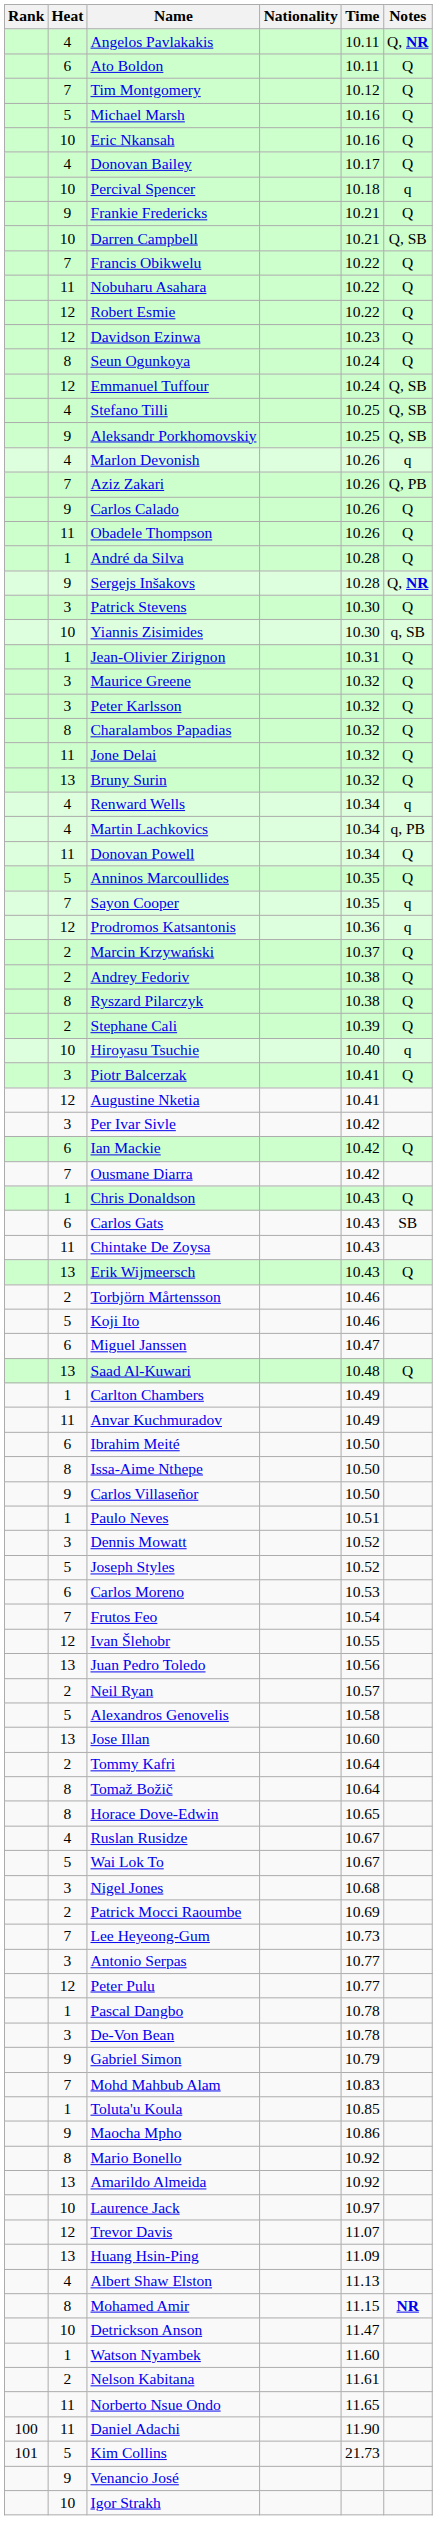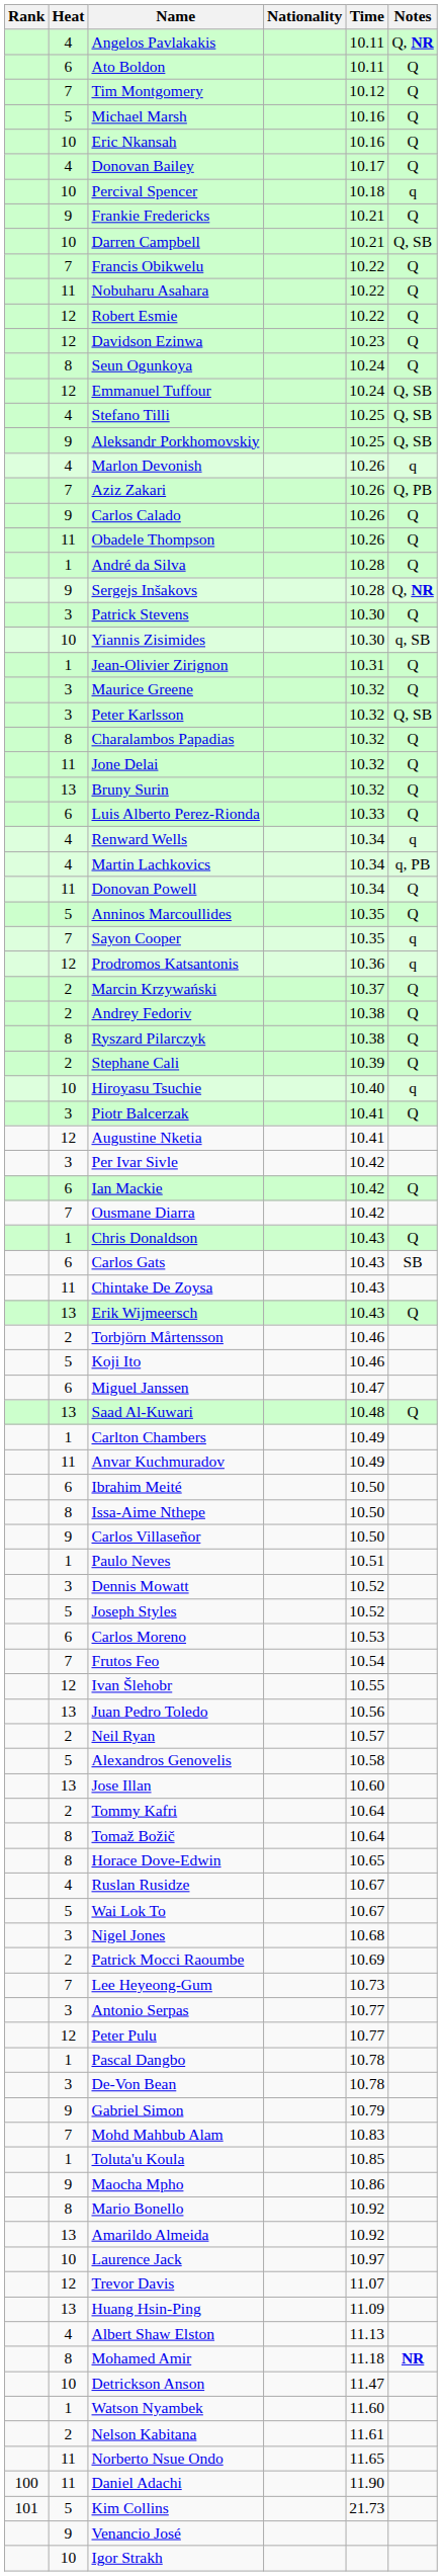 <table class="wikitable sortable" style="text-align:center">
 <tr>
 <th>Rank</th>
 <th>Heat</th>
 <th>Name</th>
 <th>Nationality</th>
 <th>Time</th>
 <th>Notes</th>
 </tr>
 <tr bgcolor=ccffcc>
 <td></td>
 <td>4</td>
 <td align=left><a href='#'>Angelos Pavlakakis</a></td>
 <td align=left></td>
 <td>10.11</td>
 <td>Q, <strong><a href='#'>NR</a></strong></td>
 </tr>
 <tr bgcolor=ccffcc>
 <td></td>
 <td>6</td>
 <td align=left><a href='#'>Ato Boldon</a></td>
 <td align=left></td>
 <td>10.11</td>
 <td>Q</td>
 </tr>
 <tr bgcolor=ccffcc>
 <td></td>
 <td>7</td>
 <td align=left><a href='#'>Tim Montgomery</a></td>
 <td align=left></td>
 <td>10.12</td>
 <td>Q</td>
 </tr>
 <tr bgcolor=ccffcc>
 <td></td>
 <td>5</td>
 <td align=left><a href='#'>Michael Marsh</a></td>
 <td align=left></td>
 <td>10.16</td>
 <td>Q</td>
 </tr>
 <tr bgcolor=ccffcc>
 <td></td>
 <td>10</td>
 <td align=left><a href='#'>Eric Nkansah</a></td>
 <td align=left></td>
 <td>10.16</td>
 <td>Q</td>
 </tr>
 <tr bgcolor=ccffcc>
 <td></td>
 <td>4</td>
 <td align=left><a href='#'>Donovan Bailey</a></td>
 <td align=left></td>
 <td>10.17</td>
 <td>Q</td>
 </tr>
 <tr bgcolor=ccffcc>
 <td></td>
 <td>10</td>
 <td align=left><a href='#'>Percival Spencer</a></td>
 <td align=left></td>
 <td>10.18</td>
 <td>q</td>
 </tr>
 <tr bgcolor=ccffcc>
 <td></td>
 <td>9</td>
 <td align=left><a href='#'>Frankie Fredericks</a></td>
 <td align=left></td>
 <td>10.21</td>
 <td>Q</td>
 </tr>
 <tr bgcolor=ccffcc>
 <td></td>
 <td>10</td>
 <td align=left><a href='#'>Darren Campbell</a></td>
 <td align=left></td>
 <td>10.21</td>
 <td>Q, SB</td>
 </tr>
 <tr bgcolor=ccffcc>
 <td></td>
 <td>7</td>
 <td align=left><a href='#'>Francis Obikwelu</a></td>
 <td align=left></td>
 <td>10.22</td>
 <td>Q</td>
 </tr>
 <tr bgcolor=ccffcc>
 <td></td>
 <td>11</td>
 <td align=left><a href='#'>Nobuharu Asahara</a></td>
 <td align=left></td>
 <td>10.22</td>
 <td>Q</td>
 </tr>
 <tr bgcolor=ccffcc>
 <td></td>
 <td>12</td>
 <td align=left><a href='#'>Robert Esmie</a></td>
 <td align=left></td>
 <td>10.22</td>
 <td>Q</td>
 </tr>
 <tr bgcolor=ccffcc>
 <td></td>
 <td>12</td>
 <td align=left><a href='#'>Davidson Ezinwa</a></td>
 <td align=left></td>
 <td>10.23</td>
 <td>Q</td>
 </tr>
 <tr bgcolor=ccffcc>
 <td></td>
 <td>8</td>
 <td align=left><a href='#'>Seun Ogunkoya</a></td>
 <td align=left></td>
 <td>10.24</td>
 <td>Q</td>
 </tr>
 <tr bgcolor=ccffcc>
 <td></td>
 <td>12</td>
 <td align=left><a href='#'>Emmanuel Tuffour</a></td>
 <td align=left></td>
 <td>10.24</td>
 <td>Q, SB</td>
 </tr>
 <tr bgcolor=ccffcc>
 <td></td>
 <td>4</td>
 <td align=left><a href='#'>Stefano Tilli</a></td>
 <td align=left></td>
 <td>10.25</td>
 <td>Q, SB</td>
 </tr>
 <tr bgcolor=ccffcc>
 <td></td>
 <td>9</td>
 <td align=left><a href='#'>Aleksandr Porkhomovskiy</a></td>
 <td align=left></td>
 <td>10.25</td>
 <td>Q, SB</td>
 </tr>
 <tr bgcolor=ddffdd>
 <td></td>
 <td>4</td>
 <td align=left><a href='#'>Marlon Devonish</a></td>
 <td align=left></td>
 <td>10.26</td>
 <td>q</td>
 </tr>
 <tr bgcolor=ccffcc>
 <td></td>
 <td>7</td>
 <td align=left><a href='#'>Aziz Zakari</a></td>
 <td align=left></td>
 <td>10.26</td>
 <td>Q, PB</td>
 </tr>
 <tr bgcolor=ccffcc>
 <td></td>
 <td>9</td>
 <td align=left><a href='#'>Carlos Calado</a></td>
 <td align=left></td>
 <td>10.26</td>
 <td>Q</td>
 </tr>
 <tr bgcolor=ccffcc>
 <td></td>
 <td>11</td>
 <td align=left><a href='#'>Obadele Thompson</a></td>
 <td align=left></td>
 <td>10.26</td>
 <td>Q</td>
 </tr>
 <tr bgcolor=ccffcc>
 <td></td>
 <td>1</td>
 <td align=left><a href='#'>André da Silva</a></td>
 <td align=left></td>
 <td>10.28</td>
 <td>Q</td>
 </tr>
 <tr bgcolor=ddffdd>
 <td></td>
 <td>9</td>
 <td align=left><a href='#'>Sergejs Inšakovs</a></td>
 <td align=left></td>
 <td>10.28</td>
 <td>Q, <strong><a href='#'>NR</a></strong></td>
 </tr>
 <tr bgcolor=ccffcc>
 <td></td>
 <td>3</td>
 <td align=left><a href='#'>Patrick Stevens</a></td>
 <td align=left></td>
 <td>10.30</td>
 <td>Q</td>
 </tr>
 <tr bgcolor=ddffdd>
 <td></td>
 <td>10</td>
 <td align=left><a href='#'>Yiannis Zisimides</a></td>
 <td align=left></td>
 <td>10.30</td>
 <td>q, SB</td>
 </tr>
 <tr bgcolor=ccffcc>
 <td></td>
 <td>1</td>
 <td align=left><a href='#'>Jean-Olivier Zirignon</a></td>
 <td align=left></td>
 <td>10.31</td>
 <td>Q</td>
 </tr>
 <tr bgcolor=ccffcc>
 <td></td>
 <td>3</td>
 <td align=left><a href='#'>Maurice Greene</a></td>
 <td align=left></td>
 <td>10.32</td>
 <td>Q</td>
 </tr>
 <tr bgcolor=ccffcc>
 <td></td>
 <td>3</td>
 <td align=left><a href='#'>Peter Karlsson</a></td>
 <td align=left></td>
 <td>10.32</td>
-<td>Q</td>
+<td>Q, SB</td>
 </tr>
 <tr bgcolor=ccffcc>
 <td></td>
 <td>8</td>
 <td align=left><a href='#'>Charalambos Papadias</a></td>
 <td align=left></td>
 <td>10.32</td>
 <td>Q</td>
 </tr>
 <tr bgcolor=ccffcc>
 <td></td>
 <td>11</td>
 <td align=left><a href='#'>Jone Delai</a></td>
 <td align=left></td>
 <td>10.32</td>
 <td>Q</td>
 </tr>
 <tr bgcolor=ccffcc>
 <td></td>
 <td>13</td>
 <td align=left><a href='#'>Bruny Surin</a></td>
 <td align=left></td>
 <td>10.32</td>
+<td>Q</td>
+</tr>
+<tr bgcolor=ccffcc>
+<td></td>
+<td>6</td>
+<td align=left><a href='#'>Luis Alberto Perez-Rionda</a></td>
+<td align=left></td>
+<td>10.33</td>
 <td>Q</td>
 </tr>
 <tr bgcolor=ddffdd>
 <td></td>
 <td>4</td>
 <td align=left><a href='#'>Renward Wells</a></td>
 <td align=left></td>
 <td>10.34</td>
 <td>q</td>
 </tr>
 <tr bgcolor=ddffdd>
 <td></td>
 <td>4</td>
 <td align=left><a href='#'>Martin Lachkovics</a></td>
 <td align=left></td>
 <td>10.34</td>
 <td>q, PB</td>
 </tr>
 <tr bgcolor=ddffdd>
 <td></td>
 <td>11</td>
 <td align=left><a href='#'>Donovan Powell</a></td>
 <td align=left></td>
 <td>10.34</td>
 <td>Q</td>
 </tr>
 <tr bgcolor=ccffcc>
 <td></td>
 <td>5</td>
 <td align=left><a href='#'>Anninos Marcoullides</a></td>
 <td align=left></td>
 <td>10.35</td>
 <td>Q</td>
 </tr>
 <tr bgcolor=ddffdd>
 <td></td>
 <td>7</td>
 <td align=left><a href='#'>Sayon Cooper</a></td>
 <td align=left></td>
 <td>10.35</td>
 <td>q</td>
 </tr>
 <tr bgcolor=ddffdd>
 <td></td>
 <td>12</td>
 <td align=left><a href='#'>Prodromos Katsantonis</a></td>
 <td align=left></td>
 <td>10.36</td>
 <td>q</td>
 </tr>
 <tr bgcolor=ccffcc>
 <td></td>
 <td>2</td>
 <td align=left><a href='#'>Marcin Krzywański</a></td>
 <td align=left></td>
 <td>10.37</td>
 <td>Q</td>
 </tr>
 <tr bgcolor=ccffcc>
 <td></td>
 <td>2</td>
 <td align=left><a href='#'>Andrey Fedoriv</a></td>
 <td align=left></td>
 <td>10.38</td>
 <td>Q</td>
 </tr>
 <tr bgcolor=ccffcc>
 <td></td>
 <td>8</td>
 <td align=left><a href='#'>Ryszard Pilarczyk</a></td>
 <td align=left></td>
 <td>10.38</td>
 <td>Q</td>
 </tr>
 <tr bgcolor=ccffcc>
 <td></td>
 <td>2</td>
 <td align=left><a href='#'>Stephane Cali</a></td>
 <td align=left></td>
 <td>10.39</td>
 <td>Q</td>
 </tr>
 <tr bgcolor=ddffdd>
 <td></td>
 <td>10</td>
 <td align=left><a href='#'>Hiroyasu Tsuchie</a></td>
 <td align=left></td>
 <td>10.40</td>
 <td>q</td>
 </tr>
 <tr bgcolor=ccffcc>
 <td></td>
 <td>3</td>
 <td align=left><a href='#'>Piotr Balcerzak</a></td>
 <td align=left></td>
 <td>10.41</td>
 <td>Q</td>
 </tr>
 <tr>
 <td></td>
 <td>12</td>
 <td align=left><a href='#'>Augustine Nketia</a></td>
 <td align=left></td>
 <td>10.41</td>
 <td></td>
 </tr>
 <tr>
 <td></td>
 <td>3</td>
 <td align=left><a href='#'>Per Ivar Sivle</a></td>
 <td align=left></td>
 <td>10.42</td>
 <td></td>
 </tr>
 <tr bgcolor=ccffcc>
 <td></td>
 <td>6</td>
 <td align=left><a href='#'>Ian Mackie</a></td>
 <td align=left></td>
 <td>10.42</td>
 <td>Q</td>
 </tr>
 <tr>
 <td></td>
 <td>7</td>
 <td align=left><a href='#'>Ousmane Diarra</a></td>
 <td align=left></td>
 <td>10.42</td>
 <td></td>
 </tr>
 <tr bgcolor=ccffcc>
 <td></td>
 <td>1</td>
 <td align=left><a href='#'>Chris Donaldson</a></td>
 <td align=left></td>
 <td>10.43</td>
 <td>Q</td>
 </tr>
 <tr>
 <td></td>
 <td>6</td>
 <td align=left><a href='#'>Carlos Gats</a></td>
 <td align=left></td>
 <td>10.43</td>
 <td>SB</td>
 </tr>
 <tr>
 <td></td>
 <td>11</td>
 <td align=left><a href='#'>Chintake De Zoysa</a></td>
 <td align=left></td>
 <td>10.43</td>
 <td></td>
 </tr>
 <tr bgcolor=ccffcc>
 <td></td>
 <td>13</td>
 <td align=left><a href='#'>Erik Wijmeersch</a></td>
 <td align=left></td>
 <td>10.43</td>
 <td>Q</td>
 </tr>
 <tr>
 <td></td>
 <td>2</td>
 <td align=left><a href='#'>Torbjörn Mårtensson</a></td>
 <td align=left></td>
 <td>10.46</td>
 <td></td>
 </tr>
 <tr>
 <td></td>
 <td>5</td>
 <td align=left><a href='#'>Koji Ito</a></td>
 <td align=left></td>
 <td>10.46</td>
 <td></td>
 </tr>
 <tr>
 <td></td>
 <td>6</td>
 <td align=left><a href='#'>Miguel Janssen</a></td>
 <td align=left></td>
 <td>10.47</td>
 <td></td>
 </tr>
 <tr bgcolor=ccffcc>
 <td></td>
 <td>13</td>
 <td align=left><a href='#'>Saad Al-Kuwari</a></td>
 <td align=left></td>
 <td>10.48</td>
 <td>Q</td>
 </tr>
 <tr>
 <td></td>
 <td>1</td>
 <td align=left><a href='#'>Carlton Chambers</a></td>
 <td align=left></td>
 <td>10.49</td>
 <td></td>
 </tr>
 <tr>
 <td></td>
 <td>11</td>
 <td align=left><a href='#'>Anvar Kuchmuradov</a></td>
 <td align=left></td>
 <td>10.49</td>
 <td></td>
 </tr>
 <tr>
 <td></td>
 <td>6</td>
 <td align=left><a href='#'>Ibrahim Meité</a></td>
 <td align=left></td>
 <td>10.50</td>
 <td></td>
 </tr>
 <tr>
 <td></td>
 <td>8</td>
 <td align=left><a href='#'>Issa-Aime Nthepe</a></td>
 <td align=left></td>
 <td>10.50</td>
 <td></td>
 </tr>
 <tr>
 <td></td>
 <td>9</td>
 <td align=left><a href='#'>Carlos Villaseñor</a></td>
 <td align=left></td>
 <td>10.50</td>
 <td></td>
 </tr>
 <tr>
 <td></td>
 <td>1</td>
 <td align=left><a href='#'>Paulo Neves</a></td>
 <td align=left></td>
 <td>10.51</td>
 <td></td>
 </tr>
 <tr>
 <td></td>
 <td>3</td>
 <td align=left><a href='#'>Dennis Mowatt</a></td>
 <td align=left></td>
 <td>10.52</td>
 <td></td>
 </tr>
 <tr>
 <td></td>
 <td>5</td>
 <td align=left><a href='#'>Joseph Styles</a></td>
 <td align=left></td>
 <td>10.52</td>
 <td></td>
 </tr>
 <tr>
 <td></td>
 <td>6</td>
 <td align=left><a href='#'>Carlos Moreno</a></td>
 <td align=left></td>
 <td>10.53</td>
 <td></td>
 </tr>
 <tr>
 <td></td>
 <td>7</td>
 <td align=left><a href='#'>Frutos Feo</a></td>
 <td align=left></td>
 <td>10.54</td>
 <td></td>
 </tr>
 <tr>
 <td></td>
 <td>12</td>
 <td align=left><a href='#'>Ivan Šlehobr</a></td>
 <td align=left></td>
 <td>10.55</td>
 <td></td>
 </tr>
 <tr>
 <td></td>
 <td>13</td>
 <td align=left><a href='#'>Juan Pedro Toledo</a></td>
 <td align=left></td>
 <td>10.56</td>
 <td></td>
 </tr>
 <tr>
 <td></td>
 <td>2</td>
 <td align=left><a href='#'>Neil Ryan</a></td>
 <td align=left></td>
 <td>10.57</td>
 <td></td>
 </tr>
 <tr>
 <td></td>
 <td>5</td>
 <td align=left><a href='#'>Alexandros Genovelis</a></td>
 <td align=left></td>
 <td>10.58</td>
 <td></td>
 </tr>
 <tr>
 <td></td>
 <td>13</td>
 <td align=left><a href='#'>Jose Illan</a></td>
 <td align=left></td>
 <td>10.60</td>
 <td></td>
 </tr>
 <tr>
 <td></td>
 <td>2</td>
 <td align=left><a href='#'>Tommy Kafri</a></td>
 <td align=left></td>
 <td>10.64</td>
 <td></td>
 </tr>
 <tr>
 <td></td>
 <td>8</td>
 <td align=left><a href='#'>Tomaž Božič</a></td>
 <td align=left></td>
 <td>10.64</td>
 <td></td>
 </tr>
 <tr>
 <td></td>
 <td>8</td>
 <td align=left><a href='#'>Horace Dove-Edwin</a></td>
 <td align=left></td>
 <td>10.65</td>
 <td></td>
 </tr>
 <tr>
 <td></td>
 <td>4</td>
 <td align=left><a href='#'>Ruslan Rusidze</a></td>
 <td align=left></td>
 <td>10.67</td>
 <td></td>
 </tr>
 <tr>
 <td></td>
 <td>5</td>
 <td align=left><a href='#'>Wai Lok To</a></td>
 <td align=left></td>
 <td>10.67</td>
 <td></td>
 </tr>
 <tr>
 <td></td>
 <td>3</td>
 <td align=left><a href='#'>Nigel Jones</a></td>
 <td align=left></td>
 <td>10.68</td>
 <td></td>
 </tr>
 <tr>
 <td></td>
 <td>2</td>
 <td align=left><a href='#'>Patrick Mocci Raoumbe</a></td>
 <td align=left></td>
 <td>10.69</td>
 <td></td>
 </tr>
 <tr>
 <td></td>
 <td>7</td>
 <td align=left><a href='#'>Lee Heyeong-Gum</a></td>
 <td align=left></td>
 <td>10.73</td>
 <td></td>
 </tr>
 <tr>
 <td></td>
 <td>3</td>
 <td align=left><a href='#'>Antonio Serpas</a></td>
 <td align=left></td>
 <td>10.77</td>
 <td></td>
 </tr>
 <tr>
 <td></td>
 <td>12</td>
 <td align=left><a href='#'>Peter Pulu</a></td>
 <td align=left></td>
 <td>10.77</td>
 <td></td>
 </tr>
 <tr>
 <td></td>
 <td>1</td>
 <td align=left><a href='#'>Pascal Dangbo</a></td>
 <td align=left></td>
 <td>10.78</td>
 <td></td>
 </tr>
 <tr>
 <td></td>
 <td>3</td>
 <td align=left><a href='#'>De-Von Bean</a></td>
 <td align=left></td>
 <td>10.78</td>
 <td></td>
 </tr>
 <tr>
 <td></td>
 <td>9</td>
 <td align=left><a href='#'>Gabriel Simon</a></td>
 <td align=left></td>
 <td>10.79</td>
 <td></td>
 </tr>
 <tr>
 <td></td>
 <td>7</td>
 <td align=left><a href='#'>Mohd Mahbub Alam</a></td>
 <td align=left></td>
 <td>10.83</td>
 <td></td>
 </tr>
 <tr>
 <td></td>
 <td>1</td>
 <td align=left><a href='#'>Toluta'u Koula</a></td>
 <td align=left></td>
 <td>10.85</td>
 <td></td>
 </tr>
 <tr>
 <td></td>
 <td>9</td>
 <td align=left><a href='#'>Maocha Mpho</a></td>
 <td align=left></td>
 <td>10.86</td>
 <td></td>
 </tr>
 <tr>
 <td></td>
 <td>8</td>
 <td align=left><a href='#'>Mario Bonello</a></td>
 <td align=left></td>
 <td>10.92</td>
 <td></td>
 </tr>
 <tr>
 <td></td>
 <td>13</td>
 <td align=left><a href='#'>Amarildo Almeida</a></td>
 <td align=left></td>
 <td>10.92</td>
 <td></td>
 </tr>
 <tr>
 <td></td>
 <td>10</td>
 <td align=left><a href='#'>Laurence Jack</a></td>
 <td align=left></td>
 <td>10.97</td>
 <td></td>
 </tr>
 <tr>
 <td></td>
 <td>12</td>
 <td align=left><a href='#'>Trevor Davis</a></td>
 <td align=left></td>
 <td>11.07</td>
 <td></td>
 </tr>
 <tr>
 <td></td>
 <td>13</td>
 <td align=left><a href='#'>Huang Hsin-Ping</a></td>
 <td align=left></td>
 <td>11.09</td>
 <td></td>
 </tr>
 <tr>
 <td></td>
 <td>4</td>
 <td align=left><a href='#'>Albert Shaw Elston</a></td>
 <td align=left></td>
 <td>11.13</td>
 <td></td>
 </tr>
 <tr>
 <td></td>
 <td>8</td>
 <td align=left><a href='#'>Mohamed Amir</a></td>
 <td align=left></td>
-<td>11.15</td>
+<td>11.18</td>
 <td><strong><a href='#'>NR</a></strong></td>
 </tr>
 <tr>
 <td></td>
 <td>10</td>
 <td align=left><a href='#'>Detrickson Anson</a></td>
 <td align=left></td>
 <td>11.47</td>
 <td></td>
 </tr>
 <tr>
 <td></td>
 <td>1</td>
 <td align=left><a href='#'>Watson Nyambek</a></td>
 <td align=left></td>
 <td>11.60</td>
 <td></td>
 </tr>
 <tr>
 <td></td>
 <td>2</td>
 <td align=left><a href='#'>Nelson Kabitana</a></td>
 <td align=left></td>
 <td>11.61</td>
 <td></td>
 </tr>
 <tr>
 <td></td>
 <td>11</td>
 <td align=left><a href='#'>Norberto Nsue Ondo</a></td>
 <td align=left></td>
 <td>11.65</td>
 <td></td>
 </tr>
 <tr>
 <td>100</td>
 <td>11</td>
 <td align=left><a href='#'>Daniel Adachi</a></td>
 <td align=left></td>
 <td>11.90</td>
 <td></td>
 </tr>
 <tr>
 <td>101</td>
 <td>5</td>
 <td align=left><a href='#'>Kim Collins</a></td>
 <td align=left></td>
 <td>21.73</td>
 <td></td>
 </tr>
 <tr>
 <td></td>
 <td>9</td>
 <td align=left><a href='#'>Venancio José</a></td>
 <td align=left></td>
 <td></td>
 <td></td>
 </tr>
 <tr>
 <td></td>
 <td>10</td>
 <td align=left><a href='#'>Igor Strakh</a></td>
 <td align=left></td>
 <td></td>
 <td></td>
 </tr>
 </table>
